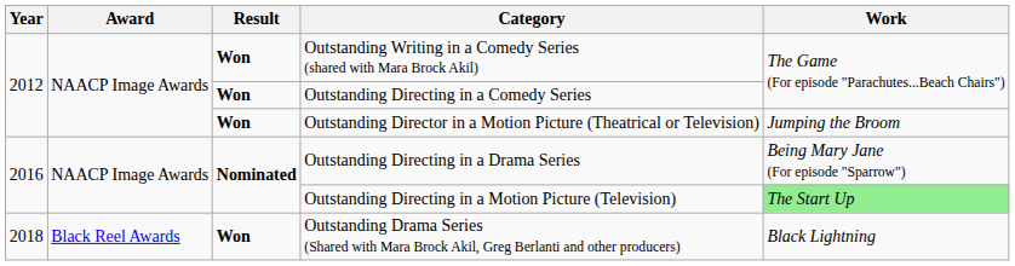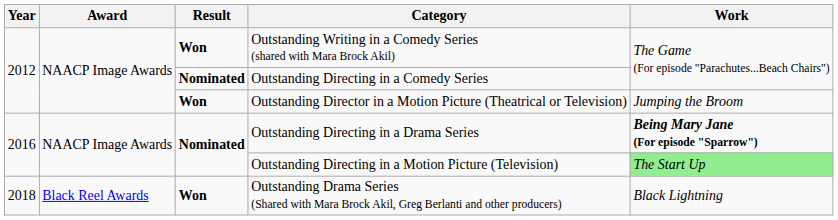 <table class="wikitable" style="font-size: 90%;">
 <tr>
 <th>Year</th>
 <th>Award</th>
 <th>Result</th>
 <th>Category</th>
 <th>Work</th>
 </tr>
 <tr>
 <td rowspan="3">2012</td>
 <td rowspan="3">NAACP Image Awards</td>
 <td><strong>Won</strong></td>
 <td>Outstanding Writing in a Comedy Series<br><small>(shared with Mara Brock Akil)</small></td>
 <td rowspan="2"><em>The Game</em><br><small>(For episode "Parachutes...Beach Chairs")</small></td>
 </tr>
 <tr>
-<td><strong>Won</strong></td>
+<td><strong>Nominated</strong></td>
 <td>Outstanding Directing in a Comedy Series</td>
 </tr>
 <tr>
 <td><strong>Won</strong></td>
 <td>Outstanding Director in a Motion Picture (Theatrical or Television)</td>
 <td><em>Jumping the Broom</em></td>
 </tr>
 <tr>
 <td rowspan="2">2016</td>
 <td rowspan="2">NAACP Image Awards</td>
 <td rowspan="2"><strong>Nominated</strong></td>
 <td>Outstanding Directing in a Drama Series</td>
-<td><em>Being Mary Jane</em><br><small>(For episode "Sparrow")</small></td>
+<td><strong><em>Being Mary Jane</em><br><small>(For episode "Sparrow")</small></strong></td>
 </tr>
 <tr>
 <td>Outstanding Directing in a Motion Picture (Television)</td>
 <td style="background: lightgreen;"><em>The Start Up</em></td>
 </tr>
 <tr>
 <td>2018</td>
 <td><a href='#'>Black Reel Awards</a></td>
 <td><strong>Won</strong></td>
 <td>Outstanding Drama Series<br><small>(Shared with Mara Brock Akil, Greg Berlanti and other producers)</small></td>
 <td><em>Black Lightning</em></td>
 </tr>
 </table>
